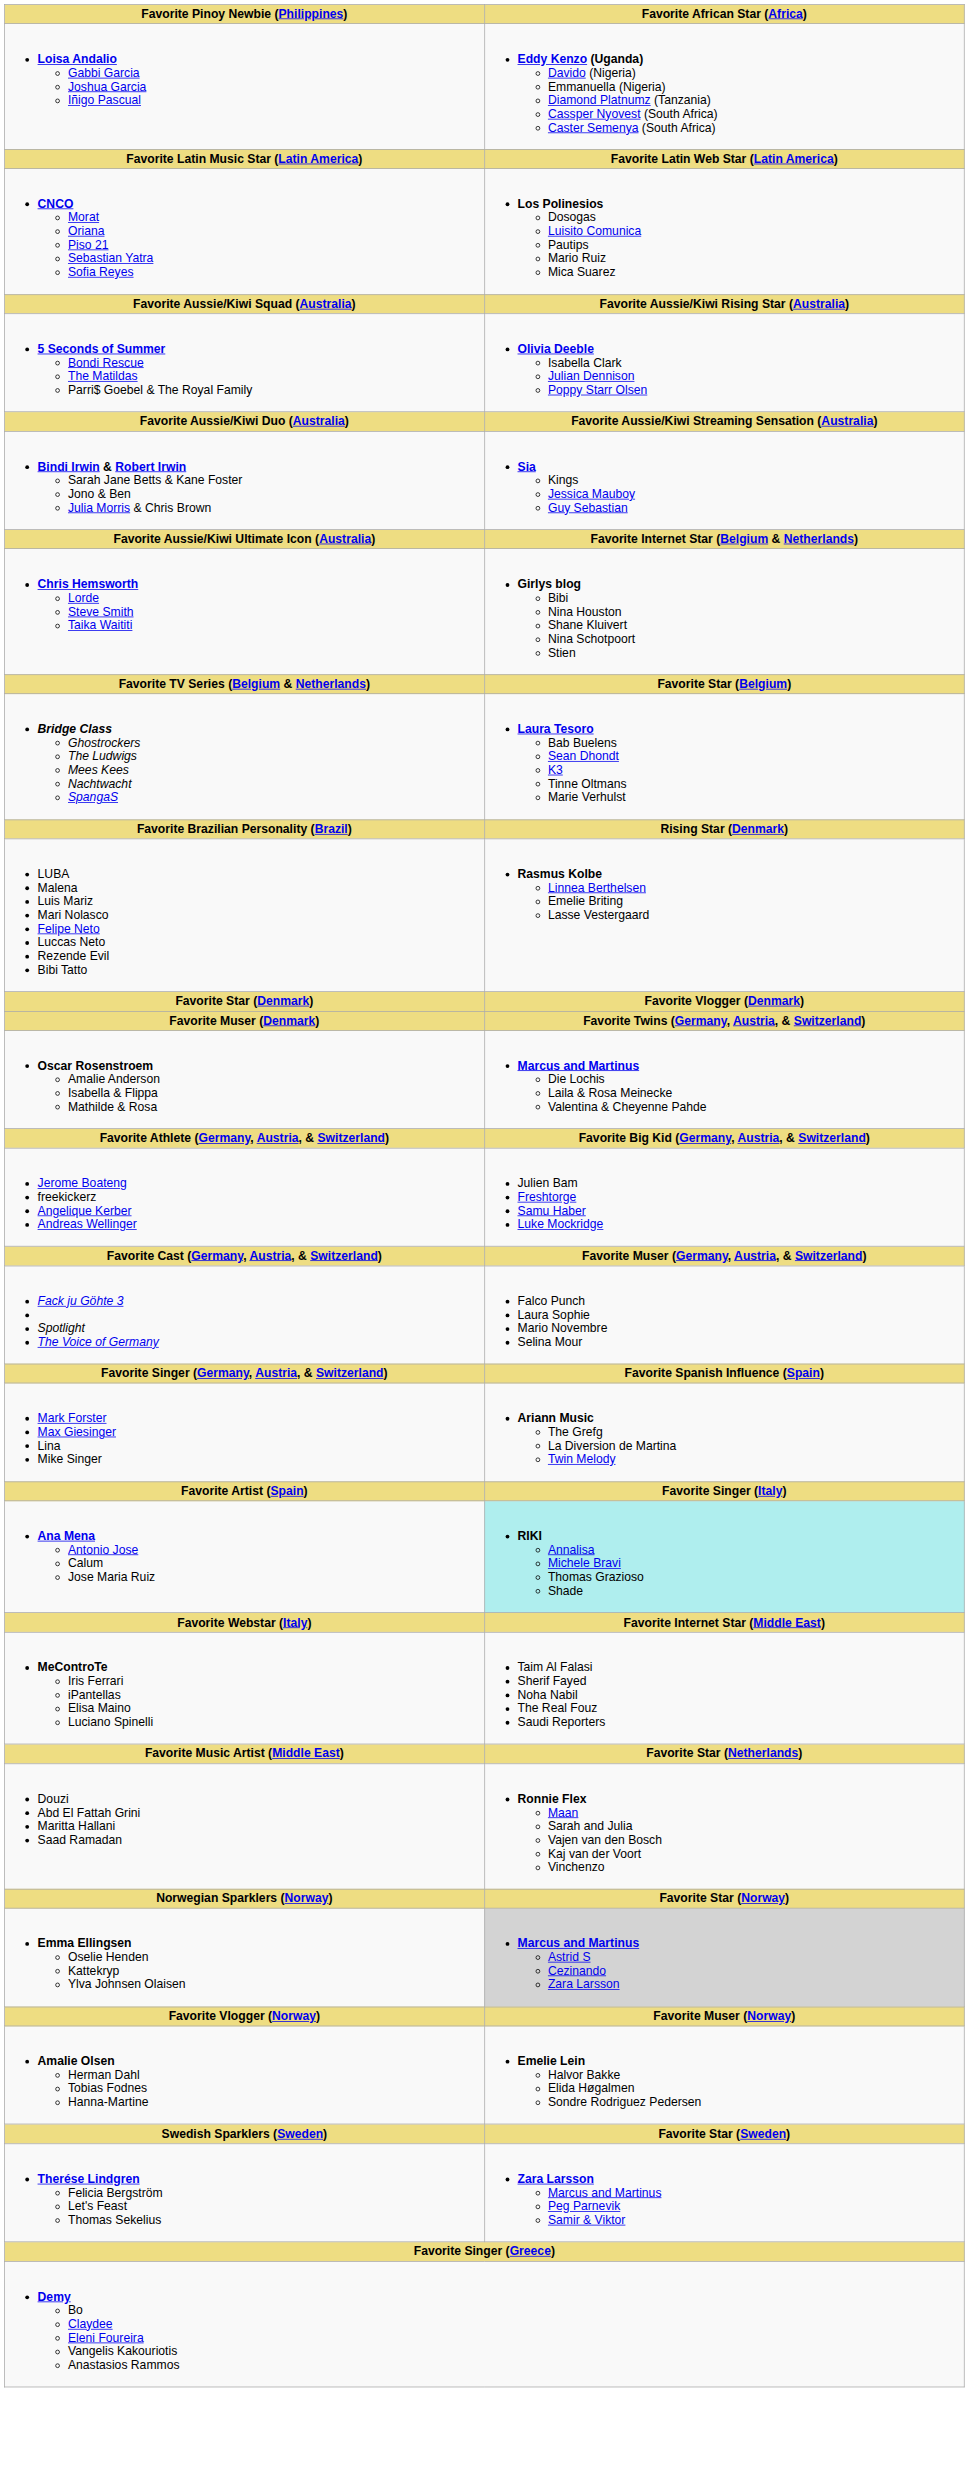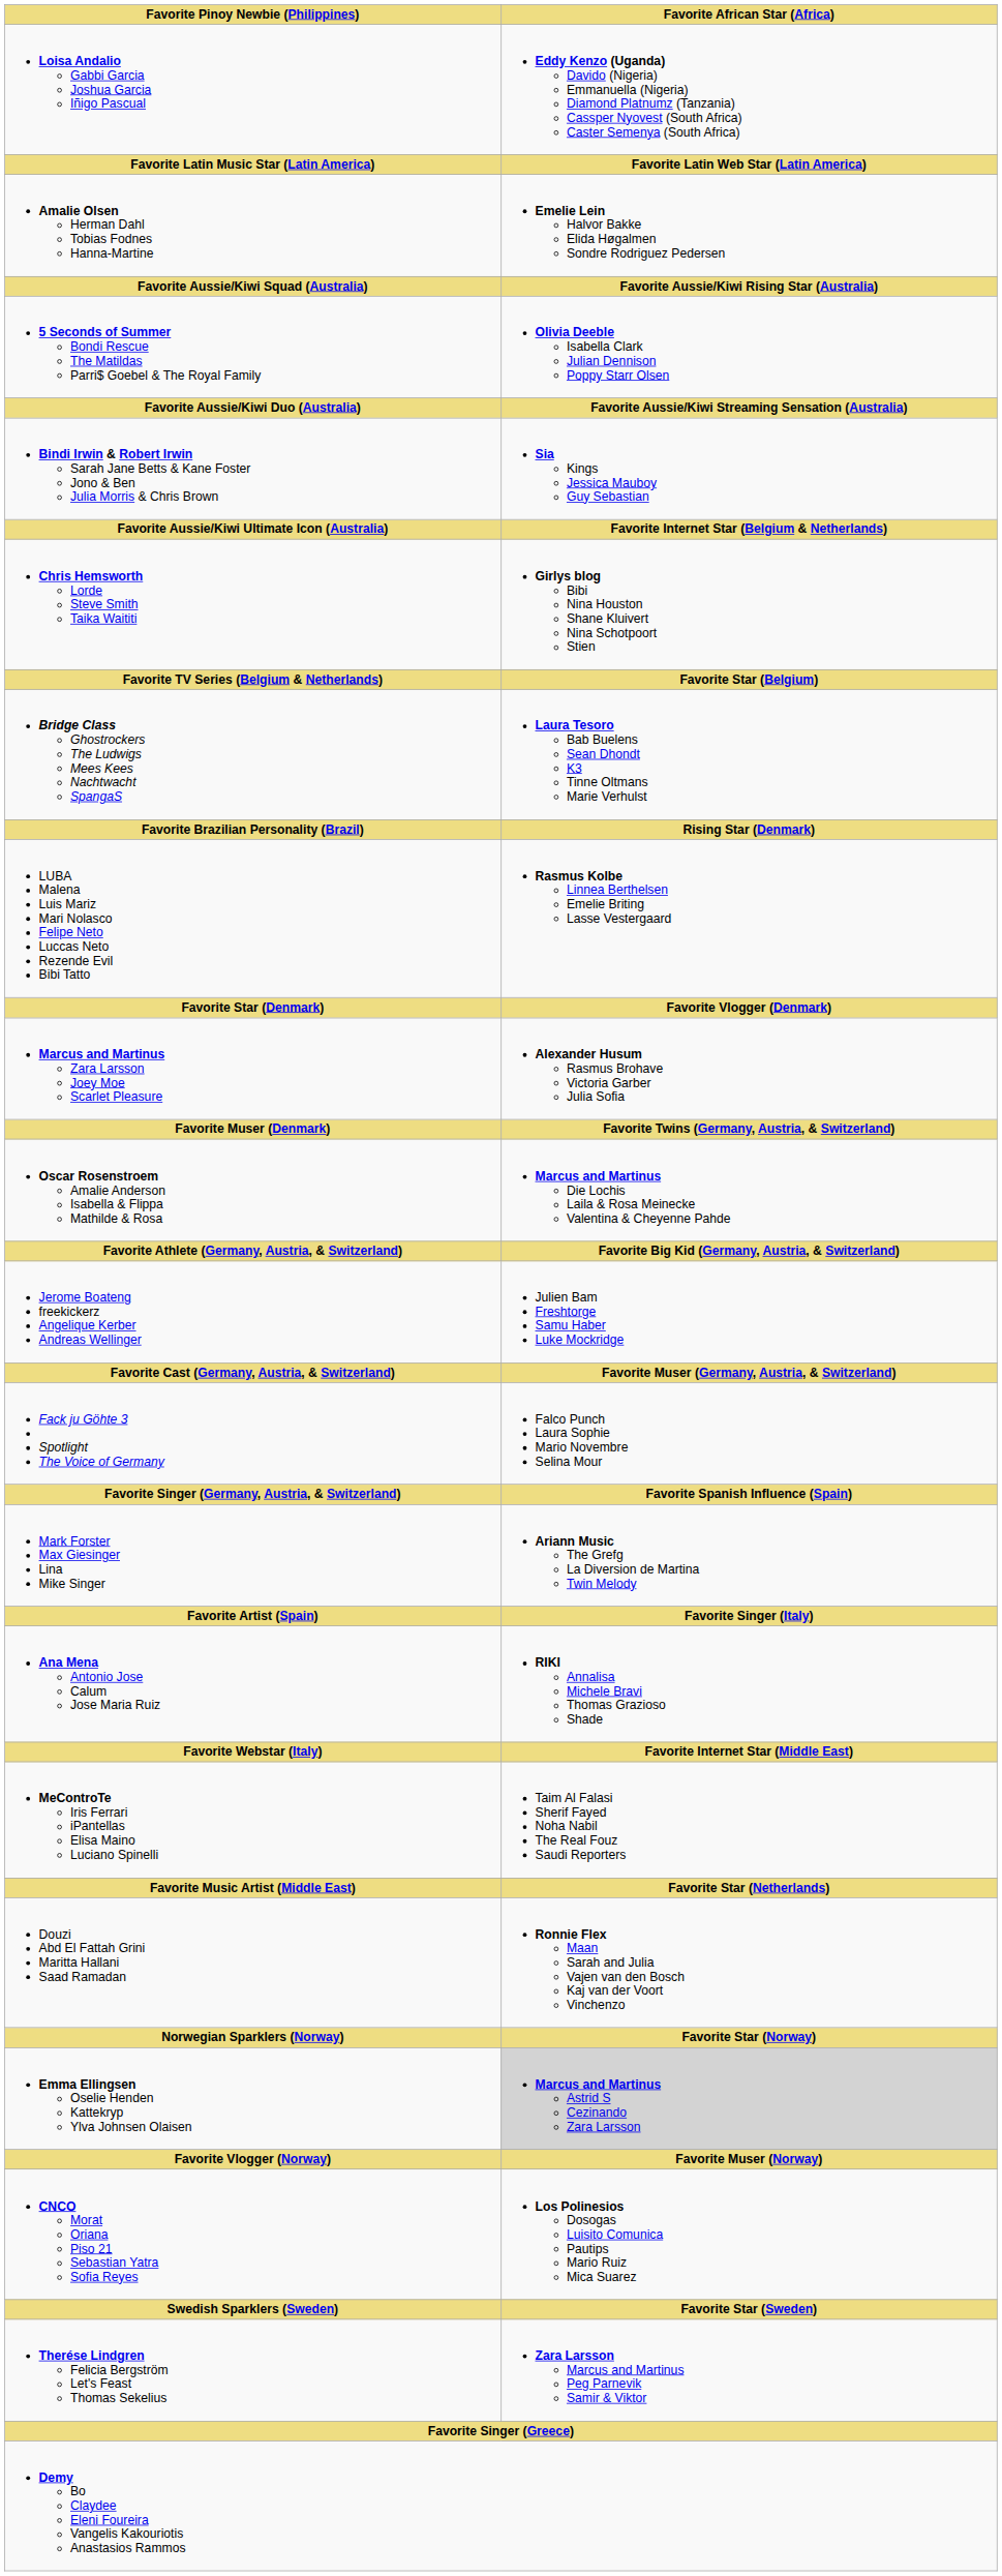 <table class="wikitable" style="width:100%;">
 <tr>
 <th style="background:#EEDD82; width:50%">Favorite Pinoy Newbie (<a href='#'>Philippines</a>)</th>
 <th style="background:#EEDD82; width:50%">Favorite African Star (<a href='#'>Africa</a>)</th>
 </tr>
 <tr>
 <td valign="top"><br><ul><li><strong><a href='#'>Loisa Andalio</a></strong><ul><li><a href='#'>Gabbi Garcia</a></li><li><a href='#'>Joshua Garcia</a></li><li><a href='#'>Iñigo Pascual</a></li></ul></li></ul></td>
 <td valign="top"><br><ul><li><strong><a href='#'>Eddy Kenzo</a> (Uganda)</strong><ul><li><a href='#'>Davido</a> (Nigeria)</li><li>Emmanuella (Nigeria)</li><li><a href='#'>Diamond Platnumz</a> (Tanzania)</li><li><a href='#'>Cassper Nyovest</a> (South Africa)</li><li><a href='#'>Caster Semenya</a> (South Africa)</li></ul></li></ul></td>
 </tr>
 <tr>
 <th style="background:#EEDD82; width:50%">Favorite Latin Music Star (<a href='#'>Latin America</a>)</th>
 <th style="background:#EEDD82; width:50%">Favorite Latin Web Star (<a href='#'>Latin America</a>)</th>
 </tr>
 <tr>
-<td valign="top"><br><ul><li><strong><a href='#'>CNCO</a></strong><ul><li><a href='#'>Morat</a></li><li><a href='#'>Oriana</a></li><li><a href='#'>Piso 21</a></li><li><a href='#'>Sebastian Yatra</a></li><li><a href='#'>Sofia Reyes</a></li></ul></li></ul></td>
-<td valign="top"><br><ul><li><strong>Los Polinesios</strong><ul><li>Dosogas</li><li><a href='#'>Luisito Comunica</a></li><li>Pautips</li><li>Mario Ruiz</li><li>Mica Suarez</li></ul></li></ul></td>
+<td valign="top"><br><ul><li><strong>Amalie Olsen</strong><ul><li>Herman Dahl</li><li>Tobias Fodnes</li><li>Hanna-Martine</li></ul></li></ul></td>
+<td valign="top"><br><ul><li><strong>Emelie Lein</strong><ul><li>Halvor Bakke</li><li>Elida Høgalmen</li><li>Sondre Rodriguez Pedersen</li></ul></li></ul></td>
 </tr>
 <tr>
 <th style="background:#EEDD82; width:50%">Favorite Aussie/Kiwi Squad (<a href='#'>Australia</a>)</th>
 <th style="background:#EEDD82; width:50%">Favorite Aussie/Kiwi Rising Star (<a href='#'>Australia</a>)</th>
 </tr>
 <tr>
 <td valign="top"><br><ul><li><strong><a href='#'>5 Seconds of Summer</a></strong><ul><li><a href='#'>Bondi Rescue</a></li><li><a href='#'>The Matildas</a></li><li>Parri$ Goebel & The Royal Family</li></ul></li></ul></td>
 <td valign="top"><br><ul><li><strong><a href='#'>Olivia Deeble</a></strong><ul><li>Isabella Clark</li><li><a href='#'>Julian Dennison</a></li><li><a href='#'>Poppy Starr Olsen</a></li></ul></li></ul></td>
 </tr>
 <tr>
 <th style="background:#EEDD82; width:50%">Favorite Aussie/Kiwi Duo (<a href='#'>Australia</a>)</th>
 <th style="background:#EEDD82; width:50%">Favorite Aussie/Kiwi Streaming Sensation (<a href='#'>Australia</a>)</th>
 </tr>
 <tr>
 <td valign="top"><br><ul><li><strong><a href='#'>Bindi Irwin</a> & <a href='#'>Robert Irwin</a></strong><ul><li>Sarah Jane Betts & Kane Foster</li><li>Jono & Ben</li><li><a href='#'>Julia Morris</a> & Chris Brown</li></ul></li></ul></td>
 <td valign="top"><br><ul><li><strong><a href='#'>Sia</a></strong><ul><li>Kings</li><li><a href='#'>Jessica Mauboy</a></li><li><a href='#'>Guy Sebastian</a></li></ul></li></ul></td>
 </tr>
 <tr>
 <th style="background:#EEDD82; width:50%">Favorite Aussie/Kiwi Ultimate Icon (<a href='#'>Australia</a>)</th>
 <th style="background:#EEDD82; width:50%">Favorite Internet Star (<a href='#'>Belgium</a> & <a href='#'>Netherlands</a>)</th>
 </tr>
 <tr>
 <td valign="top"><br><ul><li><strong><a href='#'>Chris Hemsworth</a></strong><ul><li><a href='#'>Lorde</a></li><li><a href='#'>Steve Smith</a></li><li><a href='#'>Taika Waititi</a></li></ul></li></ul></td>
 <td valign="top"><br><ul><li><strong>Girlys blog</strong><ul><li>Bibi</li><li>Nina Houston</li><li>Shane Kluivert</li><li>Nina Schotpoort</li><li>Stien</li></ul></li></ul></td>
 </tr>
 <tr>
 <th style="background:#EEDD82; width:50%">Favorite TV Series (<a href='#'>Belgium</a> & <a href='#'>Netherlands</a>)</th>
 <th style="background:#EEDD82; width:50%">Favorite Star (<a href='#'>Belgium</a>)</th>
 </tr>
 <tr>
 <td valign="top"><br><ul><li><strong><em>Bridge Class</em></strong><ul><li><em>Ghostrockers</em></li><li><em>The Ludwigs</em></li><li><em>Mees Kees</em></li><li><em>Nachtwacht</em></li><li><em><a href='#'>SpangaS</a></em></li></ul></li></ul></td>
 <td valign="top"><br><ul><li><strong><a href='#'>Laura Tesoro</a></strong><ul><li>Bab Buelens</li><li><a href='#'>Sean Dhondt</a></li><li><a href='#'>K3</a></li><li>Tinne Oltmans</li><li>Marie Verhulst</li></ul></li></ul></td>
 </tr>
 <tr>
 <th style="background:#EEDD82; width:50%">Favorite Brazilian Personality (<a href='#'>Brazil</a>)</th>
 <th style="background:#EEDD82; width:50%">Rising Star (<a href='#'>Denmark</a>)</th>
 </tr>
 <tr>
 <td valign="top"><br><ul><li>LUBA</li><li>Malena</li><li>Luis Mariz</li><li>Mari Nolasco</li><li><a href='#'>Felipe Neto</a></li><li>Luccas Neto</li><li>Rezende Evil</li><li>Bibi Tatto</li></ul></td>
 <td valign="top"><br><ul><li><strong>Rasmus Kolbe</strong><ul><li><a href='#'>Linnea Berthelsen</a></li><li>Emelie Briting</li><li>Lasse Vestergaard</li></ul></li></ul></td>
 </tr>
 <tr>
 <th style="background:#EEDD82; width:50%">Favorite Star (<a href='#'>Denmark</a>)</th>
 <th style="background:#EEDD82; width:50%">Favorite Vlogger (<a href='#'>Denmark</a>)</th>
 </tr>
 <tr>
+<td valign="top"><br><ul><li><strong><a href='#'>Marcus and Martinus</a></strong><ul><li><a href='#'>Zara Larsson</a></li><li><a href='#'>Joey Moe</a></li><li><a href='#'>Scarlet Pleasure</a></li></ul></li></ul></td>
+<td valign="top"><br><ul><li><strong>Alexander Husum</strong><ul><li>Rasmus Brohave</li><li>Victoria Garber</li><li>Julia Sofia</li></ul></li></ul></td>
+</tr>
+<tr>
 <th style="background:#EEDD82; width:50%">Favorite Muser (<a href='#'>Denmark</a>)</th>
 <th style="background:#EEDD82; width:50%">Favorite Twins (<a href='#'>Germany</a>, <a href='#'>Austria</a>, & <a href='#'>Switzerland</a>)</th>
 </tr>
 <tr>
 <td valign="top"><br><ul><li><strong>Oscar Rosenstroem</strong><ul><li>Amalie Anderson</li><li>Isabella & Flippa</li><li>Mathilde & Rosa</li></ul></li></ul></td>
 <td valign="top"><br><ul><li><strong><a href='#'>Marcus and Martinus</a></strong><ul><li>Die Lochis</li><li>Laila & Rosa Meinecke</li><li>Valentina & Cheyenne Pahde</li></ul></li></ul></td>
 </tr>
 <tr>
 <th style="background:#EEDD82; width:50%">Favorite Athlete (<a href='#'>Germany</a>, <a href='#'>Austria</a>, & <a href='#'>Switzerland</a>)</th>
 <th style="background:#EEDD82; width:50%">Favorite Big Kid (<a href='#'>Germany</a>, <a href='#'>Austria</a>, & <a href='#'>Switzerland</a>)</th>
 </tr>
 <tr>
 <td valign="top"><br><ul><li><a href='#'>Jerome Boateng</a></li><li>freekickerz</li><li><a href='#'>Angelique Kerber</a></li><li><a href='#'>Andreas Wellinger</a></li></ul></td>
 <td valign="top"><br><ul><li>Julien Bam</li><li><a href='#'>Freshtorge</a></li><li><a href='#'>Samu Haber</a></li><li><a href='#'>Luke Mockridge</a></li></ul></td>
 </tr>
 <tr>
 <th style="background:#EEDD82; width:50%">Favorite Cast (<a href='#'>Germany</a>, <a href='#'>Austria</a>, & <a href='#'>Switzerland</a>)</th>
 <th style="background:#EEDD82; width:50%">Favorite Muser (<a href='#'>Germany</a>, <a href='#'>Austria</a>, & <a href='#'>Switzerland</a>)</th>
 </tr>
 <tr>
 <td valign="top"><br><ul><li><em><a href='#'>Fack ju Göhte 3</a></em></li><li><em></em></li><li><em>Spotlight</em></li><li><em><a href='#'>The Voice of Germany</a></em></li></ul></td>
 <td valign="top"><br><ul><li>Falco Punch</li><li>Laura Sophie</li><li>Mario Novembre</li><li>Selina Mour</li></ul></td>
 </tr>
 <tr>
 <th style="background:#EEDD82; width:50%">Favorite Singer (<a href='#'>Germany</a>, <a href='#'>Austria</a>, & <a href='#'>Switzerland</a>)</th>
 <th style="background:#EEDD82; width:50%">Favorite Spanish Influence (<a href='#'>Spain</a>)</th>
 </tr>
 <tr>
 <td valign="top"><br><ul><li><a href='#'>Mark Forster</a></li><li><a href='#'>Max Giesinger</a></li><li>Lina</li><li>Mike Singer</li></ul></td>
 <td valign="top"><br><ul><li><strong>Ariann Music</strong><ul><li>The Grefg</li><li>La Diversion de Martina</li><li><a href='#'>Twin Melody</a></li></ul></li></ul></td>
 </tr>
 <tr>
 <th style="background:#EEDD82; width:50%">Favorite Artist (<a href='#'>Spain</a>)</th>
 <th style="background:#EEDD82; width:50%">Favorite Singer (<a href='#'>Italy</a>)</th>
 </tr>
 <tr>
 <td valign="top"><br><ul><li><strong><a href='#'>Ana Mena</a></strong><ul><li><a href='#'>Antonio Jose</a></li><li>Calum</li><li>Jose Maria Ruiz</li></ul></li></ul></td>
-<td valign="top" style="background: paleturquoise;"><br><ul><li><strong>RIKI</strong><ul><li><a href='#'>Annalisa</a></li><li><a href='#'>Michele Bravi</a></li><li>Thomas Grazioso</li><li>Shade</li></ul></li></ul></td>
+<td valign="top"><br><ul><li><strong>RIKI</strong><ul><li><a href='#'>Annalisa</a></li><li><a href='#'>Michele Bravi</a></li><li>Thomas Grazioso</li><li>Shade</li></ul></li></ul></td>
 </tr>
 <tr>
 <th style="background:#EEDD82; width:50%">Favorite Webstar (<a href='#'>Italy</a>)</th>
 <th style="background:#EEDD82; width:50%">Favorite Internet Star (<a href='#'>Middle East</a>)</th>
 </tr>
 <tr>
 <td valign="top"><br><ul><li><strong>MeControTe</strong><ul><li>Iris Ferrari</li><li>iPantellas</li><li>Elisa Maino</li><li>Luciano Spinelli</li></ul></li></ul></td>
 <td valign="top"><br><ul><li>Taim Al Falasi</li><li>Sherif Fayed</li><li>Noha Nabil</li><li>The Real Fouz</li><li>Saudi Reporters</li></ul></td>
 </tr>
 <tr>
 <th style="background:#EEDD82; width:50%">Favorite Music Artist (<a href='#'>Middle East</a>)</th>
 <th style="background:#EEDD82; width:50%">Favorite Star (<a href='#'>Netherlands</a>)</th>
 </tr>
 <tr>
 <td valign="top"><br><ul><li>Douzi</li><li>Abd El Fattah Grini</li><li>Maritta Hallani</li><li>Saad Ramadan</li></ul></td>
 <td valign="top"><br><ul><li><strong>Ronnie Flex</strong><ul><li><a href='#'>Maan</a></li><li>Sarah and Julia</li><li>Vajen van den Bosch</li><li>Kaj van der Voort</li><li>Vinchenzo</li></ul></li></ul></td>
 </tr>
 <tr>
 <th style="background:#EEDD82; width:50%">Norwegian Sparklers (<a href='#'>Norway</a>)</th>
 <th style="background:#EEDD82; width:50%">Favorite Star (<a href='#'>Norway</a>)</th>
 </tr>
 <tr>
 <td valign="top"><br><ul><li><strong>Emma Ellingsen</strong><ul><li>Oselie Henden</li><li>Kattekryp</li><li>Ylva Johnsen Olaisen</li></ul></li></ul></td>
 <td valign="top" style="background: lightgrey;"><br><ul><li><strong><a href='#'>Marcus and Martinus</a></strong><ul><li><a href='#'>Astrid S</a></li><li><a href='#'>Cezinando</a></li><li><a href='#'>Zara Larsson</a></li></ul></li></ul></td>
 </tr>
 <tr>
 <th style="background:#EEDD82; width:50%">Favorite Vlogger (<a href='#'>Norway</a>)</th>
 <th style="background:#EEDD82; width:50%">Favorite Muser (<a href='#'>Norway</a>)</th>
 </tr>
 <tr>
-<td valign="top"><br><ul><li><strong>Amalie Olsen</strong><ul><li>Herman Dahl</li><li>Tobias Fodnes</li><li>Hanna-Martine</li></ul></li></ul></td>
-<td valign="top"><br><ul><li><strong>Emelie Lein</strong><ul><li>Halvor Bakke</li><li>Elida Høgalmen</li><li>Sondre Rodriguez Pedersen</li></ul></li></ul></td>
+<td valign="top"><br><ul><li><strong><a href='#'>CNCO</a></strong><ul><li><a href='#'>Morat</a></li><li><a href='#'>Oriana</a></li><li><a href='#'>Piso 21</a></li><li><a href='#'>Sebastian Yatra</a></li><li><a href='#'>Sofia Reyes</a></li></ul></li></ul></td>
+<td valign="top"><br><ul><li><strong>Los Polinesios</strong><ul><li>Dosogas</li><li><a href='#'>Luisito Comunica</a></li><li>Pautips</li><li>Mario Ruiz</li><li>Mica Suarez</li></ul></li></ul></td>
 </tr>
 <tr>
 <th style="background:#EEDD82; width:50%">Swedish Sparklers (<a href='#'>Sweden</a>)</th>
 <th style="background:#EEDD82; width:50%">Favorite Star (<a href='#'>Sweden</a>)</th>
 </tr>
 <tr>
 <td valign="top"><br><ul><li><strong><a href='#'>Therése Lindgren</a></strong><ul><li>Felicia Bergström</li><li>Let's Feast</li><li>Thomas Sekelius</li></ul></li></ul></td>
 <td valign="top"><br><ul><li><strong><a href='#'>Zara Larsson</a></strong><ul><li><a href='#'>Marcus and Martinus</a></li><li><a href='#'>Peg Parnevik</a></li><li><a href='#'>Samir & Viktor</a></li></ul></li></ul></td>
 </tr>
 <tr>
 <th style="background:#EEDD82;" colspan="2">Favorite Singer (<a href='#'>Greece</a>)</th>
 </tr>
 <tr>
 <td colspan="2" valign="top"><br><ul><li><strong><a href='#'>Demy</a></strong><ul><li>Bo</li><li><a href='#'>Claydee</a></li><li><a href='#'>Eleni Foureira</a></li><li>Vangelis Kakouriotis</li><li>Anastasios Rammos</li></ul></li></ul></td>
 </tr>
 </table>
